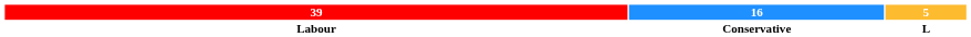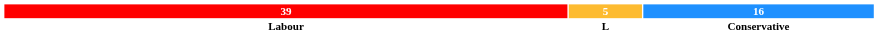 <table style="width:100%; text-align:center;">
 <tr style="color:white;">
 <td style="background:red; width:65%;"><strong>39</strong></td>
+<td style="background:#FDBB30; width:8.4%;"><strong>5</strong></td>
 <td style="background:dodgerblue; width:26.6%;"><strong>16</strong></td>
-<td style="background:#FDBB30; width:8.4%;"><strong>5</strong></td>
 </tr>
 <tr>
 <td><span><strong>Labour</strong></span></td>
+<td><span><strong>L</strong></span></td>
 <td><span><strong>Conservative</strong></span></td>
-<td><span><strong>L</strong></span></td>
 </tr>
 </table>
